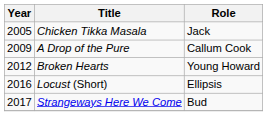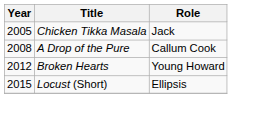 <table class="wikitable sortable">
 <tr>
 <th>Year</th>
 <th>Title</th>
 <th>Role</th>
 </tr>
 <tr>
 <td>2005</td>
 <td><em>Chicken Tikka Masala</em></td>
 <td>Jack</td>
 </tr>
 <tr>
-<td>2009</td>
+<td>2008</td>
 <td><em>A Drop of the Pure</em></td>
 <td>Callum Cook</td>
 </tr>
 <tr>
 <td>2012</td>
 <td><em>Broken Hearts</em></td>
 <td>Young Howard</td>
 </tr>
 <tr>
-<td>2016</td>
+<td>2015</td>
 <td><em>Locust</em> (Short)</td>
 <td>Ellipsis</td>
 </tr>
 <tr>
-<td>2017</td>
-<td><em><a href='#'>Strangeways Here We Come</a></em></td>
-<td>Bud</td>
-</tr>
-<tr>
 </tr>
 </table>
